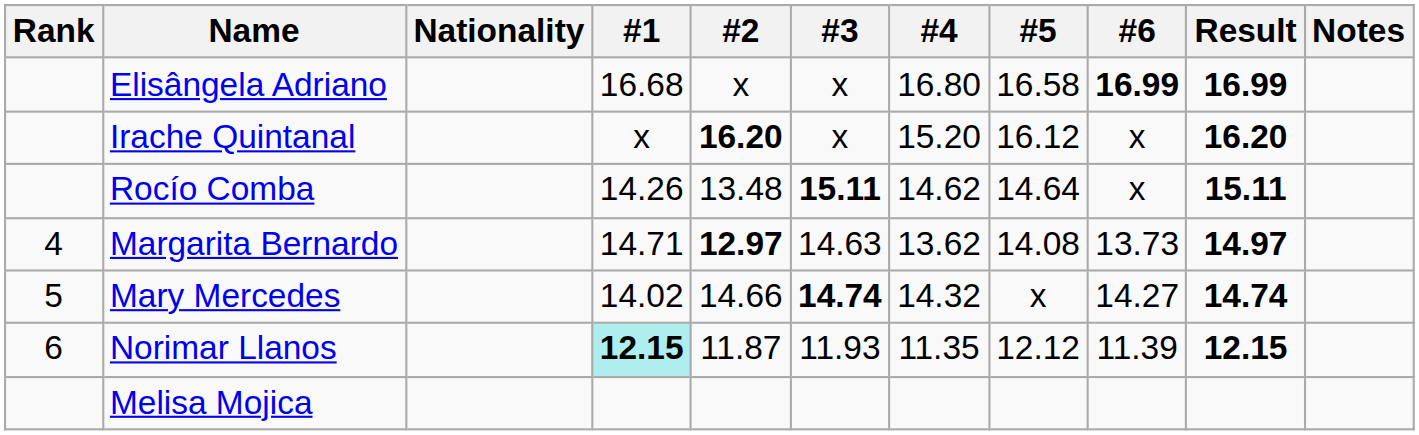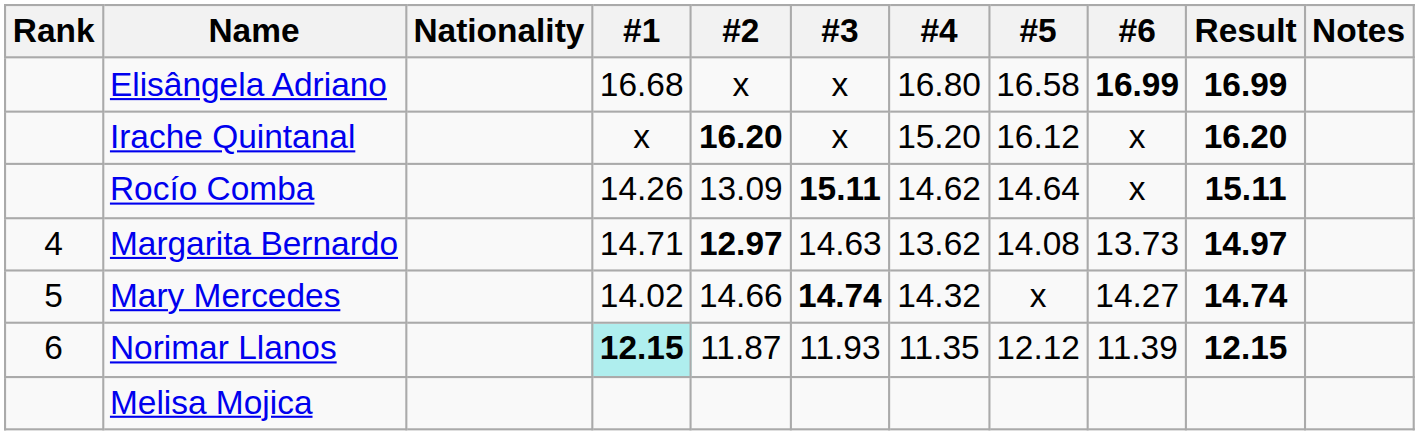 <table class="wikitable sortable" style="text-align:center">
 <tr>
 <th>Rank</th>
 <th>Name</th>
 <th>Nationality</th>
 <th>#1</th>
 <th>#2</th>
 <th>#3</th>
 <th>#4</th>
 <th>#5</th>
 <th>#6</th>
 <th>Result</th>
 <th>Notes</th>
 </tr>
 <tr>
 <td></td>
 <td align=left><a href='#'>Elisângela Adriano</a></td>
 <td align=left></td>
 <td>16.68</td>
 <td>x</td>
 <td>x</td>
 <td>16.80</td>
 <td>16.58</td>
 <td><strong>16.99</strong></td>
 <td><strong>16.99</strong></td>
 <td></td>
 </tr>
 <tr>
 <td></td>
 <td align=left><a href='#'>Irache Quintanal</a></td>
 <td align=left></td>
 <td>x</td>
 <td><strong>16.20</strong></td>
 <td>x</td>
 <td>15.20</td>
 <td>16.12</td>
 <td>x</td>
 <td><strong>16.20</strong></td>
 <td></td>
 </tr>
 <tr>
 <td></td>
 <td align=left><a href='#'>Rocío Comba</a></td>
 <td align=left></td>
 <td>14.26</td>
-<td>13.48</td>
+<td>13.09</td>
 <td><strong>15.11</strong></td>
 <td>14.62</td>
 <td>14.64</td>
 <td>x</td>
 <td><strong>15.11</strong></td>
 <td></td>
 </tr>
 <tr>
 <td>4</td>
 <td align=left><a href='#'>Margarita Bernardo</a></td>
 <td align=left></td>
 <td>14.71</td>
 <td><strong>12.97</strong></td>
 <td>14.63</td>
 <td>13.62</td>
 <td>14.08</td>
 <td>13.73</td>
 <td><strong>14.97</strong></td>
 <td></td>
 </tr>
 <tr>
 <td>5</td>
 <td align=left><a href='#'>Mary Mercedes</a></td>
 <td align=left></td>
 <td>14.02</td>
 <td>14.66</td>
 <td><strong>14.74</strong></td>
 <td>14.32</td>
 <td>x</td>
 <td>14.27</td>
 <td><strong>14.74</strong></td>
 <td></td>
 </tr>
 <tr>
 <td>6</td>
 <td align=left><a href='#'>Norimar Llanos</a></td>
 <td align=left></td>
 <td style="background: paleturquoise;"><strong>12.15</strong></td>
 <td>11.87</td>
 <td>11.93</td>
 <td>11.35</td>
 <td>12.12</td>
 <td>11.39</td>
 <td><strong>12.15</strong></td>
 <td></td>
 </tr>
 <tr>
 <td></td>
 <td align=left><a href='#'>Melisa Mojica</a></td>
 <td align=left></td>
 <td></td>
 <td></td>
 <td></td>
 <td></td>
 <td></td>
 <td></td>
 <td><strong></strong></td>
 <td></td>
 </tr>
 </table>
